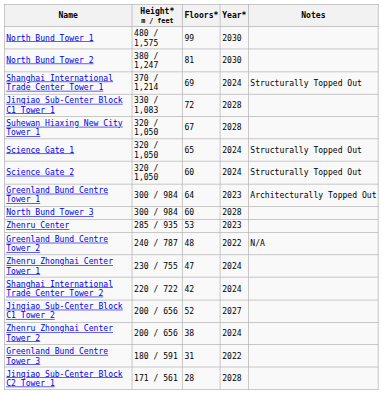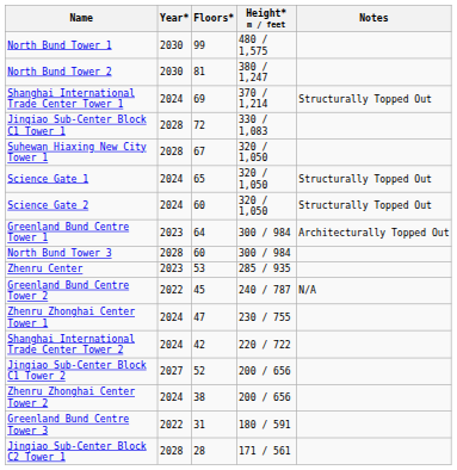 <table class="wikitable sortable">
 <tr>
 <th style="width:200px;">Name</th>
+<th>Year*</th>
+<th>Floors*</th>
 <th style="width:75px;">Height*<br><small>m / feet</small></th>
-<th>Floors*</th>
-<th>Year*</th>
 <th class="unsortable">Notes</th>
 </tr>
 <tr>
 <td><a href='#'>North Bund Tower 1</a></td>
+<td>2030</td>
+<td>99</td>
 <td>480 / 1,575</td>
-<td>99</td>
-<td>2030</td>
 <td></td>
 </tr>
 <tr>
 <td><a href='#'>North Bund Tower 2</a></td>
+<td>2030</td>
+<td>81</td>
 <td>380 / 1,247</td>
-<td>81</td>
-<td>2030</td>
 <td></td>
 </tr>
 <tr>
 <td><a href='#'>Shanghai International Trade Center Tower 1</a></td>
+<td>2024</td>
+<td>69</td>
 <td>370 / 1,214</td>
-<td>69</td>
-<td>2024</td>
 <td>Structurally Topped Out</td>
 </tr>
 <tr>
 <td><a href='#'>Jinqiao Sub-Center Block C1 Tower 1</a></td>
+<td>2028</td>
+<td>72</td>
 <td>330 / 1,083</td>
-<td>72</td>
-<td>2028</td>
 <td></td>
 </tr>
 <tr>
 <td><a href='#'>Suhewan Hiaxing New City Tower 1</a></td>
+<td>2028</td>
+<td>67</td>
 <td>320 / 1,050</td>
-<td>67</td>
-<td>2028</td>
 <td></td>
 </tr>
 <tr>
 <td><a href='#'>Science Gate 1</a></td>
+<td>2024</td>
+<td>65</td>
 <td>320 / 1,050</td>
-<td>65</td>
-<td>2024</td>
 <td>Structurally Topped Out</td>
 </tr>
 <tr>
 <td><a href='#'>Science Gate 2</a></td>
+<td>2024</td>
+<td>60</td>
 <td>320 / 1,050</td>
-<td>60</td>
-<td>2024</td>
 <td>Structurally Topped Out</td>
 </tr>
 <tr>
 <td><a href='#'>Greenland Bund Centre Tower 1</a></td>
+<td>2023</td>
+<td>64</td>
 <td>300 / 984</td>
-<td>64</td>
-<td>2023</td>
 <td>Architecturally Topped Out</td>
 </tr>
 <tr>
 <td><a href='#'>North Bund Tower 3</a></td>
+<td>2028</td>
+<td>60</td>
 <td>300 / 984</td>
-<td>60</td>
-<td>2028</td>
 <td></td>
 </tr>
 <tr>
 <td><a href='#'>Zhenru Center</a></td>
+<td>2023</td>
+<td>53</td>
 <td>285 / 935</td>
-<td>53</td>
-<td>2023</td>
 <td></td>
 </tr>
 <tr>
 <td><a href='#'>Greenland Bund Centre Tower 2</a></td>
+<td>2022</td>
+<td>45</td>
 <td>240 / 787</td>
-<td>48</td>
-<td>2022</td>
 <td>N/A</td>
 </tr>
 <tr>
 <td><a href='#'>Zhenru Zhonghai Center Tower 1</a></td>
+<td>2024</td>
+<td>47</td>
 <td>230 / 755</td>
-<td>47</td>
-<td>2024</td>
 <td></td>
 </tr>
 <tr>
 <td><a href='#'>Shanghai International Trade Center Tower 2</a></td>
+<td>2024</td>
+<td>42</td>
 <td>220 / 722</td>
-<td>42</td>
-<td>2024</td>
 <td></td>
 </tr>
 <tr>
 <td><a href='#'>Jinqiao Sub-Center Block C1 Tower 2</a></td>
+<td>2027</td>
+<td>52</td>
 <td>200 / 656</td>
-<td>52</td>
-<td>2027</td>
 <td></td>
 </tr>
 <tr>
 <td><a href='#'>Zhenru Zhonghai Center Tower 2</a></td>
+<td>2024</td>
+<td>38</td>
 <td>200 / 656</td>
-<td>38</td>
-<td>2024</td>
 <td></td>
 </tr>
 <tr>
 <td><a href='#'>Greenland Bund Centre Tower 3</a></td>
+<td>2022</td>
+<td>31</td>
 <td>180 / 591</td>
-<td>31</td>
-<td>2022</td>
 <td></td>
 </tr>
 <tr>
 <td><a href='#'>Jinqiao Sub-Center Block C2 Tower 1</a></td>
+<td>2028</td>
+<td>28</td>
 <td>171 / 561</td>
-<td>28</td>
-<td>2028</td>
 <td></td>
 </tr>
 </table>
